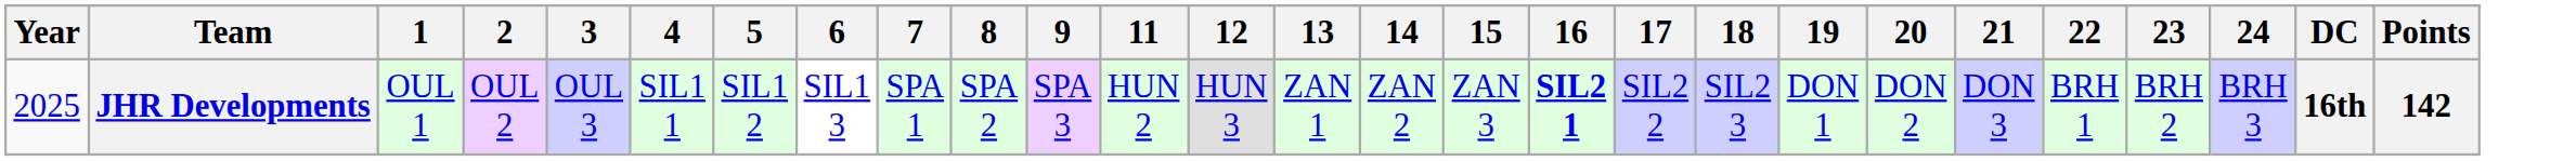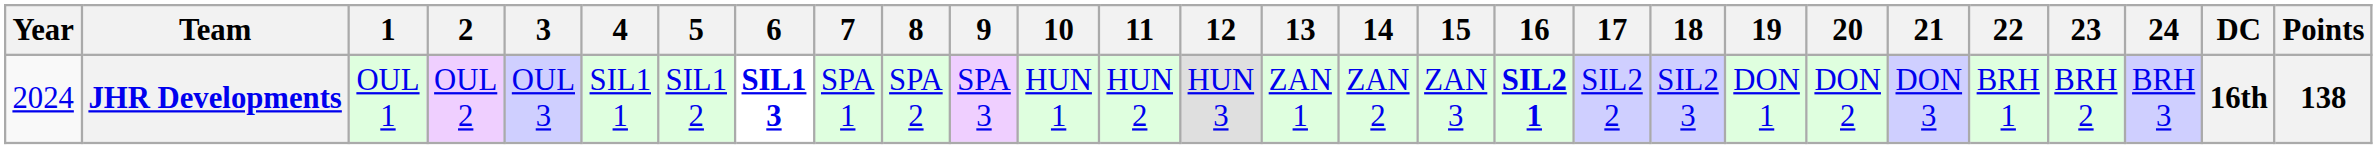 <table class="wikitable" style="text-align:center; font-size:85%">
 <tr>
 <th>Year</th>
 <th>Team</th>
 <th>1</th>
 <th>2</th>
 <th>3</th>
 <th>4</th>
 <th>5</th>
 <th>6</th>
 <th>7</th>
 <th>8</th>
 <th>9</th>
+<th>10</th>
 <th>11</th>
 <th>12</th>
 <th>13</th>
 <th>14</th>
 <th>15</th>
 <th>16</th>
 <th>17</th>
 <th>18</th>
 <th>19</th>
 <th>20</th>
 <th>21</th>
 <th>22</th>
 <th>23</th>
 <th>24</th>
 <th>DC</th>
 <th>Points</th>
 </tr>
 <tr>
-<td><a href='#'>2025</a></td>
+<td><a href='#'>2024</a></td>
 <th nowrap><a href='#'>JHR Developments</a></th>
 <td style="background:#DFFFDF;"><a href='#'>OUL<br>1</a><br></td>
 <td style="background:#EFCFFF;"><a href='#'>OUL<br>2</a><br></td>
 <td style="background:#CFCFFF;"><a href='#'>OUL<br>3</a><br></td>
 <td style="background:#DFFFDF;"><a href='#'>SIL1<br>1</a><br></td>
 <td style="background:#DFFFDF;"><a href='#'>SIL1<br>2</a><br></td>
-<td style="background:#FFFFFF;"><a href='#'>SIL1<br>3</a><br></td>
+<td style="background:#FFFFFF;"><strong><a href='#'>SIL1<br>3</a><br></strong></td>
 <td style="background:#DFFFDF;"><a href='#'>SPA<br>1</a><br></td>
 <td style="background:#DFFFDF;"><a href='#'>SPA<br>2</a><br></td>
 <td style="background:#EFCFFF;"><a href='#'>SPA<br>3</a><br></td>
+<td style="background:#DFFFDF;"><a href='#'>HUN<br>1</a><br></td>
 <td style="background:#DFFFDF;"><a href='#'>HUN<br>2</a><br></td>
 <td style="background:#DFDFDF;"><a href='#'>HUN<br>3</a><br></td>
 <td style="background:#DFFFDF;"><a href='#'>ZAN<br>1</a><br></td>
 <td style="background:#DFFFDF;"><a href='#'>ZAN<br>2</a><br></td>
 <td style="background:#DFFFDF;"><a href='#'>ZAN<br>3</a><br></td>
 <td style="background:#DFFFDF;"><strong><a href='#'>SIL2<br>1</a><br></strong></td>
 <td style="background:#CFCFFF;"><a href='#'>SIL2<br>2</a><br></td>
 <td style="background:#CFCFFF;"><a href='#'>SIL2<br>3</a><br></td>
 <td style="background:#DFFFDF;"><a href='#'>DON<br>1</a><br></td>
 <td style="background:#DFFFDF;"><a href='#'>DON<br>2</a><br></td>
 <td style="background:#CFCFFF;"><a href='#'>DON<br>3</a><br></td>
 <td style="background:#DFFFDF;"><a href='#'>BRH<br>1</a><br></td>
 <td style="background:#DFFFDF;"><a href='#'>BRH<br>2</a><br></td>
 <td style="background:#CFCFFF;"><a href='#'>BRH<br>3</a><br></td>
 <th style="background:#;">16th</th>
-<th style="background:#;">142</th>
+<th style="background:#;">138</th>
 </tr>
 </table>
